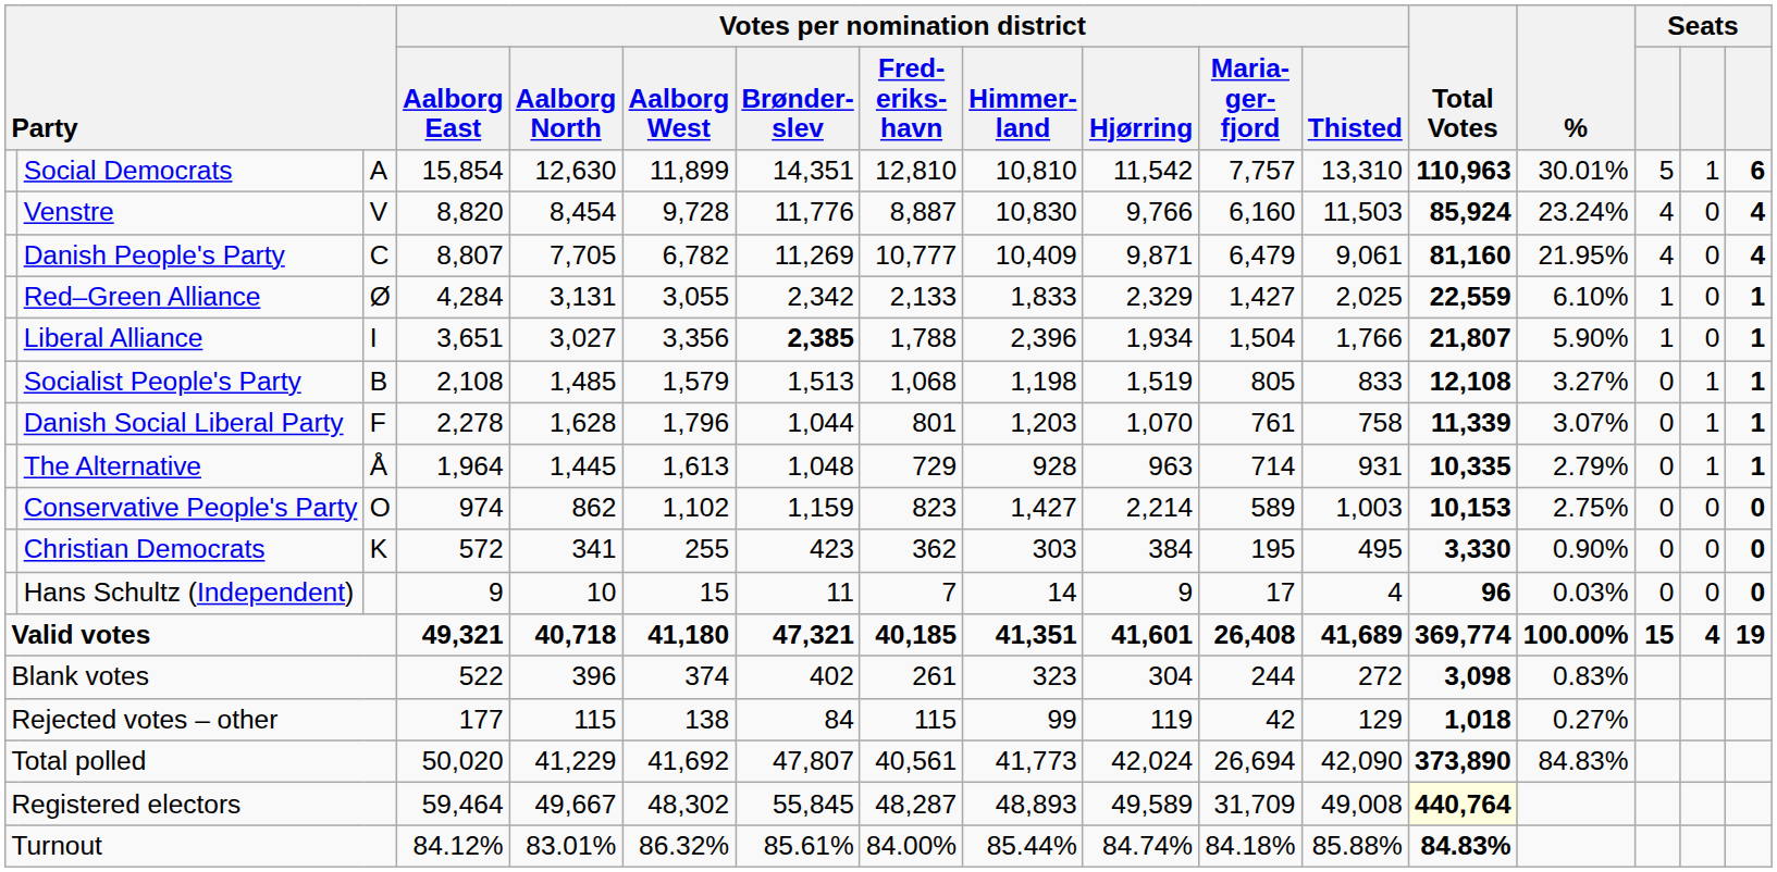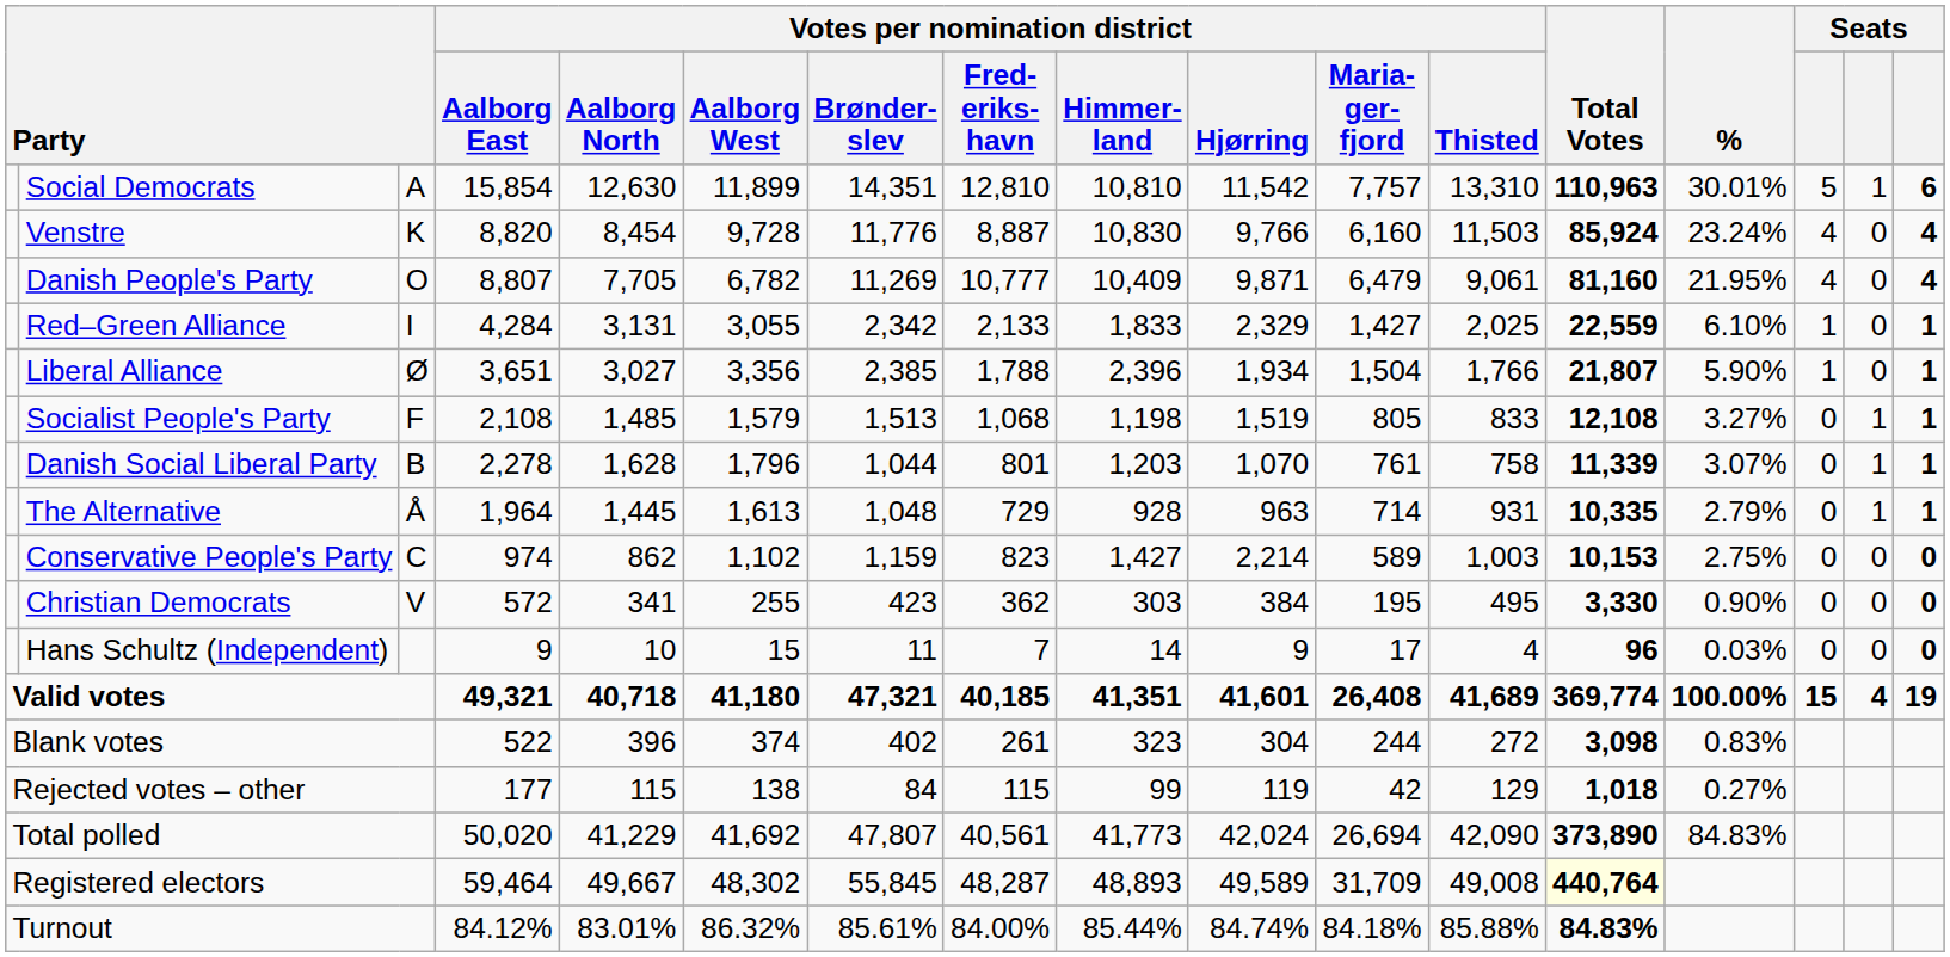 <table class="wikitable" border="1" style="text-align:right;">
 <tr>
 <th style="text-align:left;" valign=bottom rowspan=2 colspan=3>Party</th>
 <th colspan=9>Votes per nomination district</th>
 <th align=center valign=bottom rowspan=2 width="50">Total Votes</th>
 <th align=center valign=bottom rowspan=2 width="50">%</th>
 <th colspan=3>Seats</th>
 </tr>
 <tr>
 <th align=center valign=bottom width="50"><a href='#'>Aalborg East</a></th>
 <th align="center" valign="bottom" width="50"><a href='#'>Aalborg North</a></th>
 <th align="center" valign="bottom" width="50"><a href='#'>Aalborg West</a></th>
 <th align="center" valign="bottom" width="50"><a href='#'>Brønder- slev</a></th>
 <th align="center" valign="bottom" width="50"><a href='#'>Fred- eriks- havn</a></th>
 <th align="center" valign="bottom" width="50"><a href='#'>Himmer- land</a></th>
 <th align="center" valign="bottom" width="50"><a href='#'>Hjørring</a></th>
 <th align="center" valign="bottom" width="50"><a href='#'>Maria- ger- fjord</a></th>
 <th align="center" valign="bottom" width="50"><a href='#'>Thisted</a></th>
 <th align="center" valign="bottom" width="20"><small></small></th>
 <th align=center valign=bottom width="20"><small><a href='#'></a></small></th>
 <th align=center valign=bottom width="20"><small></small></th>
 </tr>
 <tr>
 <td></td>
 <td align=left><a href='#'>Social Democrats</a></td>
 <td align=left>A</td>
 <td>15,854</td>
 <td>12,630</td>
 <td>11,899</td>
 <td>14,351</td>
 <td>12,810</td>
 <td>10,810</td>
 <td>11,542</td>
 <td>7,757</td>
 <td>13,310</td>
 <td><strong>110,963</strong></td>
 <td>30.01%</td>
 <td>5</td>
 <td>1</td>
 <td><strong>6</strong></td>
 </tr>
 <tr>
 <td></td>
 <td align=left><a href='#'>Venstre</a></td>
-<td align=left>V</td>
+<td align=left>K</td>
 <td>8,820</td>
 <td>8,454</td>
 <td>9,728</td>
 <td>11,776</td>
 <td>8,887</td>
 <td>10,830</td>
 <td>9,766</td>
 <td>6,160</td>
 <td>11,503</td>
 <td><strong>85,924</strong></td>
 <td>23.24%</td>
 <td>4</td>
 <td>0</td>
 <td><strong>4</strong></td>
 </tr>
 <tr>
 <td></td>
 <td align=left><a href='#'>Danish People's Party</a></td>
-<td align=left>C</td>
+<td align=left>O</td>
 <td>8,807</td>
 <td>7,705</td>
 <td>6,782</td>
 <td>11,269</td>
 <td>10,777</td>
 <td>10,409</td>
 <td>9,871</td>
 <td>6,479</td>
 <td>9,061</td>
 <td><strong>81,160</strong></td>
 <td>21.95%</td>
 <td>4</td>
 <td>0</td>
 <td><strong>4</strong></td>
 </tr>
 <tr>
 <td></td>
 <td align=left><a href='#'>Red–Green Alliance</a></td>
-<td align=left>Ø</td>
+<td align=left>I</td>
 <td>4,284</td>
 <td>3,131</td>
 <td>3,055</td>
 <td>2,342</td>
 <td>2,133</td>
 <td>1,833</td>
 <td>2,329</td>
 <td>1,427</td>
 <td>2,025</td>
 <td><strong>22,559</strong></td>
 <td>6.10%</td>
 <td>1</td>
 <td>0</td>
 <td><strong>1</strong></td>
 </tr>
 <tr>
 <td></td>
 <td align=left><a href='#'>Liberal Alliance</a></td>
-<td align=left>I</td>
+<td align=left>Ø</td>
 <td>3,651</td>
 <td>3,027</td>
 <td>3,356</td>
-<td><strong>2,385</strong></td>
+<td>2,385</td>
 <td>1,788</td>
 <td>2,396</td>
 <td>1,934</td>
 <td>1,504</td>
 <td>1,766</td>
 <td><strong>21,807</strong></td>
 <td>5.90%</td>
 <td>1</td>
 <td>0</td>
 <td><strong>1</strong></td>
 </tr>
 <tr>
 <td></td>
 <td align=left><a href='#'>Socialist People's Party</a></td>
-<td align=left>B</td>
+<td align=left>F</td>
 <td>2,108</td>
 <td>1,485</td>
 <td>1,579</td>
 <td>1,513</td>
 <td>1,068</td>
 <td>1,198</td>
 <td>1,519</td>
 <td>805</td>
 <td>833</td>
 <td><strong>12,108</strong></td>
 <td>3.27%</td>
 <td>0</td>
 <td>1</td>
 <td><strong>1</strong></td>
 </tr>
 <tr>
 <td></td>
 <td align=left><a href='#'>Danish Social Liberal Party</a></td>
-<td align=left>F</td>
+<td align=left>B</td>
 <td>2,278</td>
 <td>1,628</td>
 <td>1,796</td>
 <td>1,044</td>
 <td>801</td>
 <td>1,203</td>
 <td>1,070</td>
 <td>761</td>
 <td>758</td>
 <td><strong>11,339</strong></td>
 <td>3.07%</td>
 <td>0</td>
 <td>1</td>
 <td><strong>1</strong></td>
 </tr>
 <tr>
 <td></td>
 <td align=left><a href='#'>The Alternative</a></td>
 <td align=left>Å</td>
 <td>1,964</td>
 <td>1,445</td>
 <td>1,613</td>
 <td>1,048</td>
 <td>729</td>
 <td>928</td>
 <td>963</td>
 <td>714</td>
 <td>931</td>
 <td><strong>10,335</strong></td>
 <td>2.79%</td>
 <td>0</td>
 <td>1</td>
 <td><strong>1</strong></td>
 </tr>
 <tr>
 <td></td>
 <td align=left style="white-space: nowrap;"><a href='#'>Conservative People's Party</a></td>
-<td align=left>O</td>
+<td align=left>C</td>
 <td>974</td>
 <td>862</td>
 <td>1,102</td>
 <td>1,159</td>
 <td>823</td>
 <td>1,427</td>
 <td>2,214</td>
 <td>589</td>
 <td>1,003</td>
 <td><strong>10,153</strong></td>
 <td>2.75%</td>
 <td>0</td>
 <td>0</td>
 <td><strong>0</strong></td>
 </tr>
 <tr>
 <td></td>
 <td align=left><a href='#'>Christian Democrats</a></td>
-<td align=left>K</td>
+<td align=left>V</td>
 <td>572</td>
 <td>341</td>
 <td>255</td>
 <td>423</td>
 <td>362</td>
 <td>303</td>
 <td>384</td>
 <td>195</td>
 <td>495</td>
 <td><strong>3,330</strong></td>
 <td>0.90%</td>
 <td>0</td>
 <td>0</td>
 <td><strong>0</strong></td>
 </tr>
 <tr>
 <td></td>
 <td align=left>Hans Schultz (<a href='#'>Independent</a>)</td>
 <td></td>
 <td>9</td>
 <td>10</td>
 <td>15</td>
 <td>11</td>
 <td>7</td>
 <td>14</td>
 <td>9</td>
 <td>17</td>
 <td>4</td>
 <td><strong>96</strong></td>
 <td>0.03%</td>
 <td>0</td>
 <td>0</td>
 <td><strong>0</strong></td>
 </tr>
 <tr style="font-weight:bold">
 <td align=left colspan=3>Valid votes</td>
 <td>49,321</td>
 <td>40,718</td>
 <td>41,180</td>
 <td>47,321</td>
 <td>40,185</td>
 <td>41,351</td>
 <td>41,601</td>
 <td>26,408</td>
 <td>41,689</td>
 <td>369,774</td>
 <td>100.00%</td>
 <td>15</td>
 <td>4</td>
 <td>19</td>
 </tr>
 <tr>
 <td align=left colspan=3>Blank votes</td>
 <td>522</td>
 <td>396</td>
 <td>374</td>
 <td>402</td>
 <td>261</td>
 <td>323</td>
 <td>304</td>
 <td>244</td>
 <td>272</td>
 <td><strong>3,098</strong></td>
 <td>0.83%</td>
 <td></td>
 <td></td>
 <td></td>
 </tr>
 <tr>
 <td align=left colspan=3>Rejected votes – other</td>
 <td>177</td>
 <td>115</td>
 <td>138</td>
 <td>84</td>
 <td>115</td>
 <td>99</td>
 <td>119</td>
 <td>42</td>
 <td>129</td>
 <td><strong>1,018</strong></td>
 <td>0.27%</td>
 <td></td>
 <td></td>
 <td></td>
 </tr>
 <tr>
 <td align=left colspan=3>Total polled</td>
 <td>50,020</td>
 <td>41,229</td>
 <td>41,692</td>
 <td>47,807</td>
 <td>40,561</td>
 <td>41,773</td>
 <td>42,024</td>
 <td>26,694</td>
 <td>42,090</td>
 <td><strong>373,890</strong></td>
 <td>84.83%</td>
 <td></td>
 <td></td>
 <td></td>
 </tr>
 <tr>
 <td align=left colspan=3>Registered electors</td>
 <td>59,464</td>
 <td>49,667</td>
 <td>48,302</td>
 <td>55,845</td>
 <td>48,287</td>
 <td>48,893</td>
 <td>49,589</td>
 <td>31,709</td>
 <td>49,008</td>
 <td style="background: lightyellow;"><strong>440,764</strong></td>
 <td></td>
 <td></td>
 <td></td>
 <td></td>
 </tr>
 <tr>
 <td align=left colspan=3>Turnout</td>
 <td>84.12%</td>
 <td>83.01%</td>
 <td>86.32%</td>
 <td>85.61%</td>
 <td>84.00%</td>
 <td>85.44%</td>
 <td>84.74%</td>
 <td>84.18%</td>
 <td>85.88%</td>
 <td><strong>84.83%</strong></td>
 <td></td>
 <td></td>
 <td></td>
 <td></td>
 </tr>
 </table>
